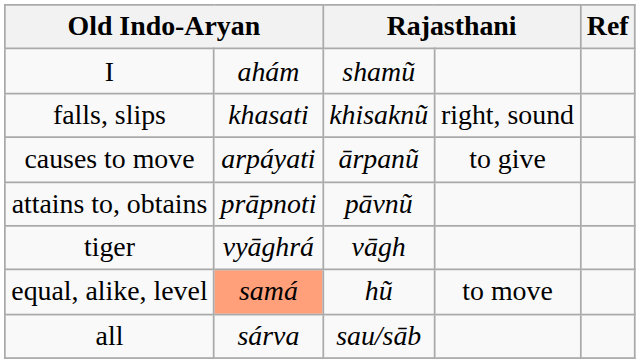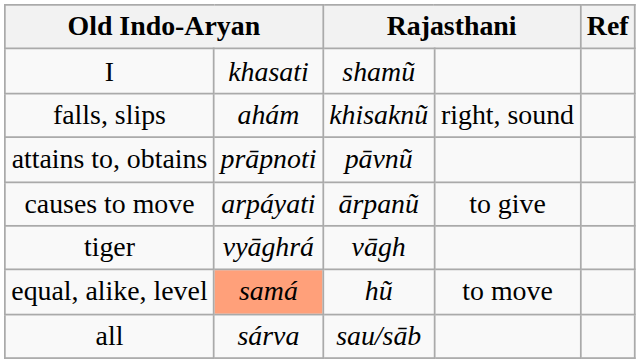 <table class="wikitable" style="text-align:center">
 <tr>
 <th colspan="2">Old Indo-Aryan</th>
 <th colspan="2">Rajasthani</th>
 <th>Ref</th>
 </tr>
 <tr>
 <td>I</td>
-<td><em>ahám</em></td>
+<td><em>khasati</em></td>
 <td><em>shamũ</em></td>
 <td></td>
 <td></td>
 </tr>
 <tr>
 <td>falls, slips</td>
-<td><em>khasati</em></td>
+<td><em>ahám</em></td>
 <td><em>khisaknũ</em></td>
 <td>right, sound</td>
+<td></td>
+</tr>
+<tr>
+<td>attains to, obtains</td>
+<td><em>prāpnoti</em></td>
+<td><em>pāvnũ</em></td>
+<td></td>
 <td></td>
 </tr>
 <tr>
 <td>causes to move</td>
 <td><em>arpáyati</em></td>
 <td><em>ārpanũ</em></td>
 <td>to give</td>
-<td></td>
-</tr>
-<tr>
-<td>attains to, obtains</td>
-<td><em>prāpnoti</em></td>
-<td><em>pāvnũ</em></td>
-<td></td>
 <td></td>
 </tr>
 <tr>
 <td>tiger</td>
 <td><em>vyāghrá</em></td>
 <td><em>vāgh</em></td>
 <td></td>
 <td></td>
 </tr>
 <tr>
 <td>equal, alike, level</td>
 <td style="background: lightsalmon;"><em>samá</em></td>
 <td><em>hũ</em></td>
 <td>to move</td>
 <td></td>
 </tr>
 <tr>
 <td>all</td>
 <td><em>sárva</em></td>
 <td><em>sau/sāb</em></td>
 <td></td>
 <td></td>
 </tr>
 </table>
